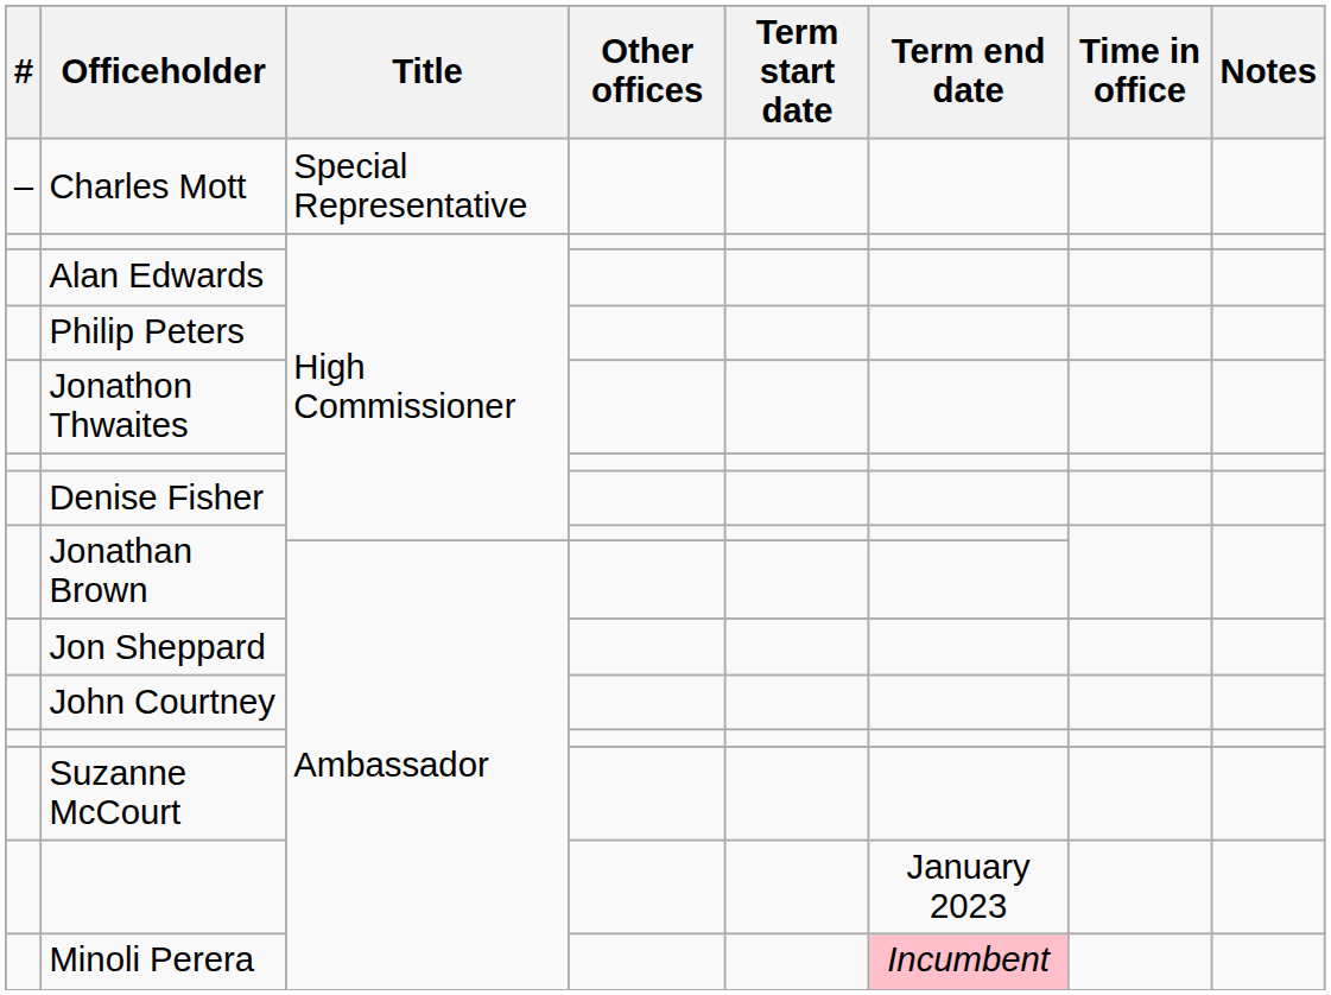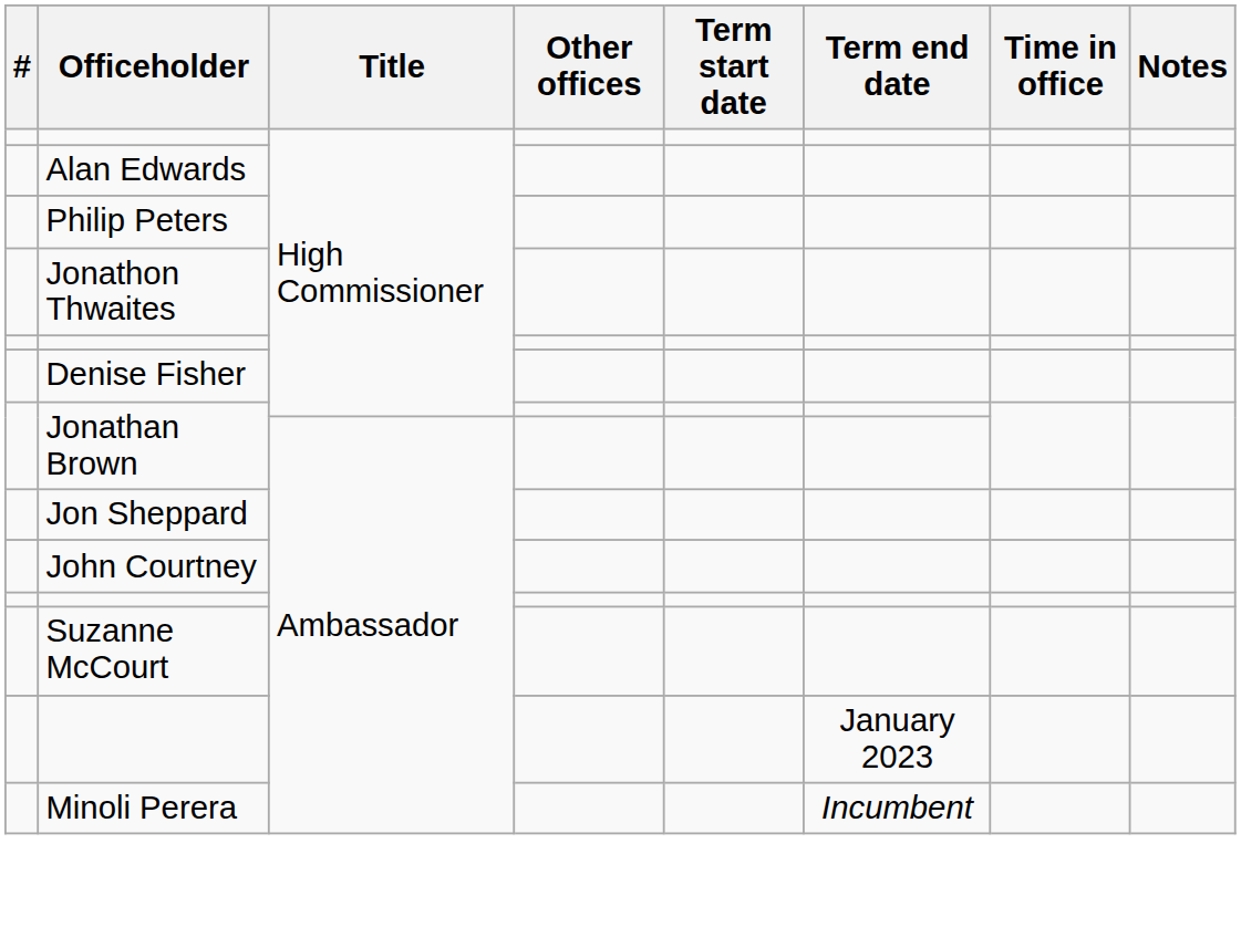 <table class='wikitable sortable'>
 <tr>
 <th>#</th>
 <th>Officeholder</th>
 <th>Title</th>
 <th>Other offices</th>
 <th>Term start date</th>
 <th>Term end date</th>
 <th>Time in office</th>
 <th>Notes</th>
-</tr>
-<tr>
-<td align=center>–</td>
-<td>Charles Mott</td>
-<td>Special Representative</td>
-<td></td>
-<td align=center></td>
-<td align=center></td>
-<td align=right></td>
-<td></td>
 </tr>
 <tr>
 <td align=center></td>
 <td></td>
 <td rowspan=7>High Commissioner</td>
 <td></td>
 <td align=center></td>
 <td align=center></td>
 <td align=right></td>
 <td></td>
 </tr>
 <tr>
 <td align=center></td>
 <td>Alan Edwards</td>
 <td></td>
 <td align=center></td>
 <td align=center></td>
 <td align=right></td>
 <td></td>
 </tr>
 <tr>
 <td align=center></td>
 <td>Philip Peters</td>
 <td></td>
 <td align=center></td>
 <td align=center></td>
 <td align=right></td>
 <td></td>
 </tr>
 <tr>
 <td align=center></td>
 <td>Jonathon Thwaites</td>
 <td></td>
 <td align=center></td>
 <td align=center></td>
 <td align=right></td>
 <td></td>
 </tr>
 <tr>
 <td align=center></td>
 <td></td>
 <td></td>
 <td align=center></td>
 <td align=center></td>
 <td align=right></td>
 <td></td>
 </tr>
 <tr>
 <td align=center></td>
 <td>Denise Fisher</td>
 <td></td>
 <td align=center></td>
 <td align=center></td>
 <td align=right></td>
 <td></td>
 </tr>
 <tr>
 <td rowspan=2 align=center></td>
 <td rowspan=2>Jonathan Brown</td>
 <td></td>
 <td align=center></td>
 <td align=center></td>
 <td rowspan=2 align=right></td>
 <td rowspan=2></td>
 </tr>
 <tr>
 <td rowspan=7>Ambassador</td>
 <td></td>
 <td align=center></td>
 <td align=center></td>
 </tr>
 <tr>
 <td align=center></td>
 <td>Jon Sheppard</td>
 <td></td>
 <td align=center></td>
 <td align=center></td>
 <td align=right></td>
 <td></td>
 </tr>
 <tr>
 <td align=center></td>
 <td>John Courtney</td>
 <td></td>
 <td align=center></td>
 <td align=center></td>
 <td align=right></td>
 <td></td>
 </tr>
 <tr>
 <td align=center></td>
 <td></td>
 <td></td>
 <td align=center></td>
 <td align=center></td>
 <td align=right></td>
 <td></td>
 </tr>
 <tr>
 <td align=center></td>
 <td>Suzanne McCourt</td>
 <td></td>
 <td align=center></td>
 <td align=center></td>
 <td align=right></td>
 <td></td>
 </tr>
 <tr>
 <td align=center></td>
 <td></td>
 <td></td>
 <td align=center></td>
 <td align=center>January 2023</td>
 <td align=right></td>
 <td></td>
 </tr>
 <tr>
 <td align=center></td>
 <td>Minoli Perera</td>
 <td></td>
 <td align=center></td>
-<td align=center style="background: pink;"><em>Incumbent</em></td>
+<td align=center><em>Incumbent</em></td>
 <td align=right><strong></strong></td>
 <td></td>
 </tr>
 </table>
